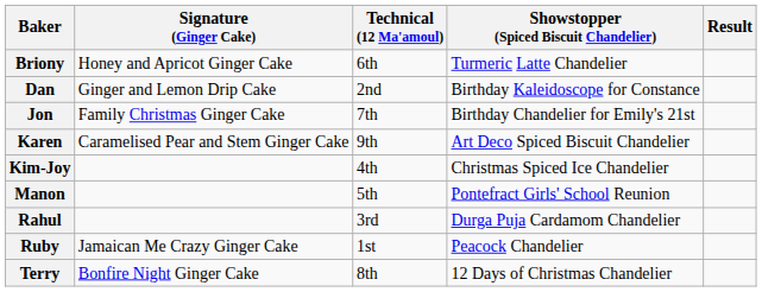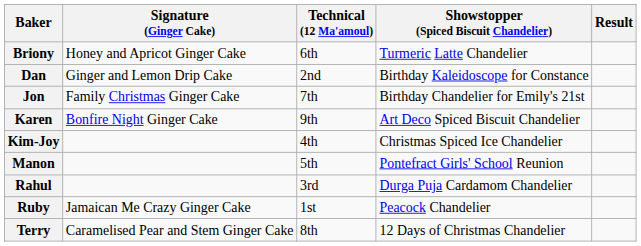 <table class="wikitable sortable col3center sticky-header">
 <tr>
 <th scope="col">Baker</th>
 <th scope="col" class="unsortable">Signature<br><small>(<a href='#'>Ginger</a> Cake)</small></th>
 <th scope="col">Technical<br><small>(12 <a href='#'>Ma'amoul</a>)</small></th>
 <th scope="col" class="unsortable">Showstopper<br><small>(Spiced Biscuit <a href='#'>Chandelier</a>)</small></th>
 <th scope="col">Result</th>
 </tr>
 <tr>
 <th scope="row">Briony</th>
 <td>Honey and Apricot Ginger Cake</td>
 <td>6th</td>
 <td><a href='#'>Turmeric</a> <a href='#'>Latte</a> Chandelier</td>
 <td></td>
 </tr>
 <tr>
 <th scope="row">Dan</th>
 <td>Ginger and Lemon Drip Cake</td>
 <td>2nd</td>
 <td>Birthday <a href='#'>Kaleidoscope</a> for Constance</td>
 <td></td>
 </tr>
 <tr>
 <th scope="row">Jon</th>
 <td>Family <a href='#'>Christmas</a> Ginger Cake</td>
 <td>7th</td>
 <td>Birthday Chandelier for Emily's 21st</td>
 <td></td>
 </tr>
 <tr>
 <th scope="row">Karen</th>
-<td>Caramelised Pear and Stem Ginger Cake</td>
+<td><a href='#'>Bonfire Night</a> Ginger Cake</td>
 <td>9th</td>
 <td><a href='#'>Art Deco</a> Spiced Biscuit Chandelier</td>
 <td></td>
 </tr>
 <tr>
 <th scope="row">Kim-Joy</th>
 <td></td>
 <td>4th</td>
 <td>Christmas Spiced Ice Chandelier</td>
 <td></td>
 </tr>
 <tr>
 <th scope="row">Manon</th>
 <td></td>
 <td>5th</td>
 <td><a href='#'>Pontefract Girls' School</a> Reunion</td>
 <td></td>
 </tr>
 <tr>
 <th scope="row">Rahul</th>
 <td></td>
 <td>3rd</td>
 <td><a href='#'>Durga Puja</a> Cardamom Chandelier</td>
 <td></td>
 </tr>
 <tr>
 <th scope="row">Ruby</th>
 <td>Jamaican Me Crazy Ginger Cake</td>
 <td>1st</td>
 <td><a href='#'>Peacock</a> Chandelier</td>
 <td></td>
 </tr>
 <tr>
 <th scope="row">Terry</th>
-<td><a href='#'>Bonfire Night</a> Ginger Cake</td>
+<td>Caramelised Pear and Stem Ginger Cake</td>
 <td>8th</td>
 <td>12 Days of Christmas Chandelier</td>
 <td></td>
 </tr>
 </table>
